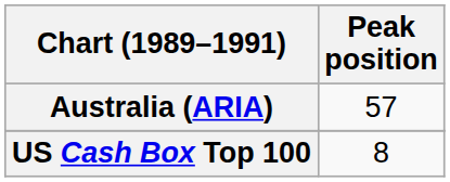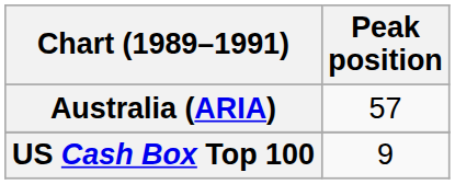 <table class="wikitable sortable plainrowheaders" style="text-align:center">
 <tr>
 <th>Chart (1989–1991)</th>
 <th>Peak<br>position</th>
 </tr>
 <tr>
 <th scope="row">Australia (<a href='#'>ARIA</a>)</th>
 <td>57</td>
 </tr>
 <tr>
 </tr>
 <tr>
 </tr>
 <tr>
 </tr>
 <tr>
 </tr>
 <tr>
 </tr>
 <tr>
 <th scope="row">US <em><a href='#'>Cash Box</a></em> Top 100</th>
-<td>8</td>
+<td>9</td>
 </tr>
 </table>
